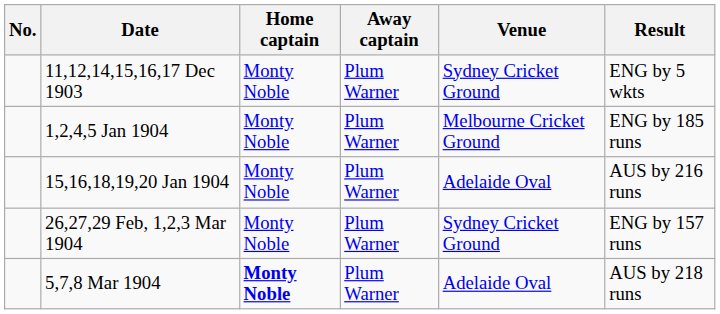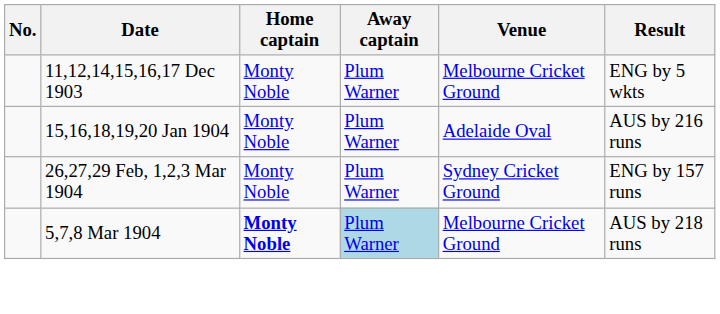 <table class="wikitable">
 <tr>
 <th>No.</th>
 <th>Date</th>
 <th>Home captain</th>
 <th>Away captain</th>
 <th>Venue</th>
 <th>Result</th>
 </tr>
 <tr>
 <td></td>
 <td>11,12,14,15,16,17 Dec 1903</td>
 <td><a href='#'>Monty Noble</a></td>
 <td><a href='#'>Plum Warner</a></td>
-<td><a href='#'>Sydney Cricket Ground</a></td>
+<td><a href='#'>Melbourne Cricket Ground</a></td>
 <td>ENG by 5 wkts</td>
-</tr>
-<tr>
-<td></td>
-<td>1,2,4,5 Jan 1904</td>
-<td><a href='#'>Monty Noble</a></td>
-<td><a href='#'>Plum Warner</a></td>
-<td><a href='#'>Melbourne Cricket Ground</a></td>
-<td>ENG by 185 runs</td>
 </tr>
 <tr>
 <td></td>
 <td>15,16,18,19,20 Jan 1904</td>
 <td><a href='#'>Monty Noble</a></td>
 <td><a href='#'>Plum Warner</a></td>
 <td><a href='#'>Adelaide Oval</a></td>
 <td>AUS by 216 runs</td>
 </tr>
 <tr>
 <td></td>
 <td>26,27,29 Feb, 1,2,3 Mar 1904</td>
 <td><a href='#'>Monty Noble</a></td>
 <td><a href='#'>Plum Warner</a></td>
 <td><a href='#'>Sydney Cricket Ground</a></td>
 <td>ENG by 157 runs</td>
 </tr>
 <tr>
 <td></td>
 <td>5,7,8 Mar 1904</td>
 <td><strong><a href='#'>Monty Noble</a></strong></td>
-<td><a href='#'>Plum Warner</a></td>
-<td><a href='#'>Adelaide Oval</a></td>
+<td style="background: lightblue;"><a href='#'>Plum Warner</a></td>
+<td><a href='#'>Melbourne Cricket Ground</a></td>
 <td>AUS by 218 runs</td>
 </tr>
 </table>
